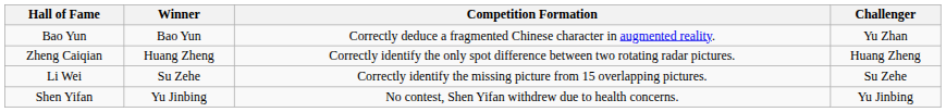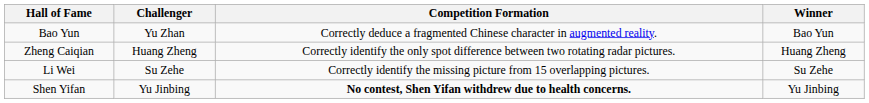 <table class="wikitable" style="width:92%; text-align:center">
 <tr>
 <th>Hall of Fame</th>
+<th>Challenger</th>
+<th>Competition Formation</th>
 <th>Winner</th>
-<th>Competition Formation</th>
-<th>Challenger</th>
 </tr>
 <tr>
 <td>Bao Yun</td>
+<td>Yu Zhan</td>
+<td>Correctly deduce a fragmented Chinese character in <a href='#'>augmented reality</a>.</td>
 <td>Bao Yun</td>
-<td>Correctly deduce a fragmented Chinese character in <a href='#'>augmented reality</a>.</td>
-<td>Yu Zhan</td>
 </tr>
 <tr>
 <td>Zheng Caiqian</td>
 <td>Huang Zheng</td>
 <td>Correctly identify the only spot difference between two rotating radar pictures.</td>
 <td>Huang Zheng</td>
 </tr>
 <tr>
 <td>Li Wei</td>
 <td>Su Zehe</td>
 <td>Correctly identify the missing picture from 15 overlapping pictures.</td>
 <td>Su Zehe</td>
 </tr>
 <tr>
 <td>Shen Yifan</td>
 <td>Yu Jinbing</td>
-<td>No contest, Shen Yifan withdrew due to health concerns.</td>
+<td><strong>No contest, Shen Yifan withdrew due to health concerns.</strong></td>
 <td>Yu Jinbing</td>
 </tr>
 </table>
